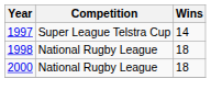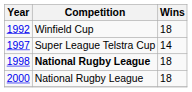 <table class="wikitable" style="text-align:left;">
 <tr>
 <th>Year</th>
 <th>Competition</th>
 <th>Wins</th>
+</tr>
+<tr>
+<td><a href='#'>1992</a></td>
+<td style="text-align:left;">Winfield Cup</td>
+<td>18</td>
 </tr>
 <tr>
 <td><a href='#'>1997</a></td>
 <td style="text-align:left;">Super League Telstra Cup</td>
 <td>14</td>
 </tr>
 <tr>
 <td><a href='#'>1998</a></td>
-<td style="text-align:left;">National Rugby League</td>
+<td style="text-align:left;"><strong>National Rugby League</strong></td>
 <td>18</td>
 </tr>
 <tr>
 <td><a href='#'>2000</a></td>
 <td style="text-align:left;">National Rugby League</td>
 <td>18</td>
 </tr>
 <tr>
 </tr>
 </table>
